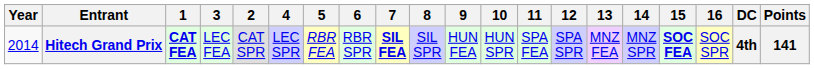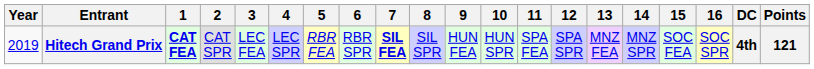 <table class="wikitable" style="text-align:center; font-size:85%">
 <tr>
 <th>Year</th>
 <th>Entrant</th>
 <th>1</th>
+<th>2</th>
 <th>3</th>
-<th>2</th>
 <th>4</th>
 <th>5</th>
 <th>6</th>
 <th>7</th>
 <th>8</th>
 <th>9</th>
 <th>10</th>
 <th>11</th>
 <th>12</th>
 <th>13</th>
 <th>14</th>
 <th>15</th>
 <th>16</th>
 <th>DC</th>
 <th>Points</th>
 </tr>
 <tr>
-<td><a href='#'>2014</a></td>
+<td><a href='#'>2019</a></td>
 <th nowrap><a href='#'>Hitech Grand Prix</a></th>
 <td style="background:#DFFFDF;"><strong><a href='#'>CAT<br>FEA</a><br></strong></td>
+<td style="background:#DFDFDF;"><a href='#'>CAT<br>SPR</a><br></td>
 <td style="background:#DFFFDF;"><a href='#'>LEC<br>FEA</a><br></td>
-<td style="background:#DFDFDF;"><a href='#'>CAT<br>SPR</a><br></td>
 <td style="background:#CFCFFF;"><a href='#'>LEC<br>SPR</a><br></td>
 <td style="background:#FFFFBF;"><em><a href='#'>RBR<br>FEA</a></em><br></td>
 <td style="background:#DFFFDF;"><a href='#'>RBR<br>SPR</a><br></td>
 <td style="background:#FFFFBF;"><strong><a href='#'>SIL<br>FEA</a></strong><br></td>
 <td style="background:#CFCFFF;"><a href='#'>SIL<br>SPR</a><br></td>
 <td style="background:#DFFFDF;"><a href='#'>HUN<br>FEA</a><br></td>
 <td style="background:#DFFFDF;"><a href='#'>HUN<br>SPR</a><br></td>
 <td style="background:#DFFFDF;"><a href='#'>SPA<br>FEA</a><br></td>
 <td style="background:#CFCFFF;"><a href='#'>SPA<br>SPR</a><br></td>
 <td style="background:#EFCFFF;"><a href='#'>MNZ<br>FEA</a><br></td>
 <td style="background:#CFCFFF;"><a href='#'>MNZ<br>SPR</a><br></td>
-<td style="background:#DFFFDF;"><strong><a href='#'>SOC<br>FEA</a><br></strong></td>
+<td style="background:#DFFFDF;"><a href='#'>SOC<br>FEA</a><br></td>
 <td style="background:#FFFFBF;"><a href='#'>SOC<br>SPR</a><br></td>
 <th>4th</th>
-<th>141</th>
+<th>121</th>
 </tr>
 </table>
